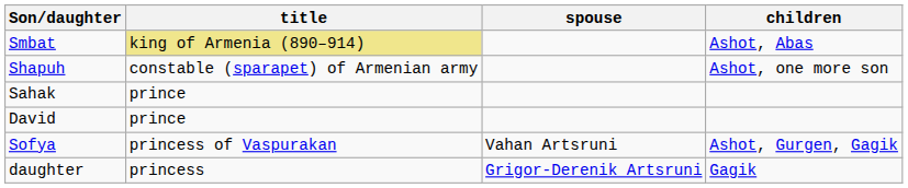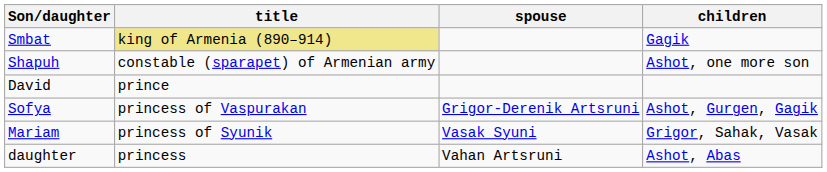 <table class="wikitable">
 <tr>
 <th>Son/daughter</th>
 <th>title</th>
 <th>spouse</th>
 <th>children</th>
 </tr>
 <tr>
 <td><a href='#'>Smbat</a></td>
 <td style="background: khaki;">king of Armenia (890–914)</td>
 <td></td>
-<td><a href='#'>Ashot</a>, <a href='#'>Abas</a></td>
+<td><a href='#'>Gagik</a></td>
 </tr>
 <tr>
 <td><a href='#'>Shapuh</a></td>
 <td>constable (<a href='#'>sparapet</a>) of Armenian army</td>
 <td></td>
 <td><a href='#'>Ashot</a>, one more son</td>
-</tr>
-<tr>
-<td>Sahak</td>
-<td>prince</td>
-<td></td>
-<td></td>
 </tr>
 <tr>
 <td>David</td>
 <td>prince</td>
 <td></td>
 <td></td>
 </tr>
 <tr>
 <td><a href='#'>Sofya</a></td>
 <td>princess of <a href='#'>Vaspurakan</a></td>
-<td>Vahan Artsruni</td>
+<td><a href='#'>Grigor-Derenik Artsruni</a></td>
 <td><a href='#'>Ashot</a>, <a href='#'>Gurgen</a>, <a href='#'>Gagik</a></td>
+</tr>
+<tr>
+<td><a href='#'>Mariam</a></td>
+<td>princess of <a href='#'>Syunik</a></td>
+<td><a href='#'>Vasak Syuni</a></td>
+<td><a href='#'>Grigor</a>, Sahak, Vasak</td>
 </tr>
 <tr>
 <td>daughter</td>
 <td>princess</td>
-<td><a href='#'>Grigor-Derenik Artsruni</a></td>
-<td><a href='#'>Gagik</a></td>
+<td>Vahan Artsruni</td>
+<td><a href='#'>Ashot</a>, <a href='#'>Abas</a></td>
 </tr>
 </table>
